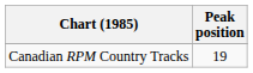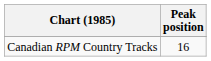 <table class="wikitable">
 <tr>
 <th align="left">Chart (1985)</th>
 <th align="center">Peak<br>position</th>
 </tr>
 <tr>
 </tr>
 <tr>
 <td align="left">Canadian <em>RPM</em> Country Tracks</td>
-<td align="center">19</td>
+<td align="center">16</td>
 </tr>
 </table>
